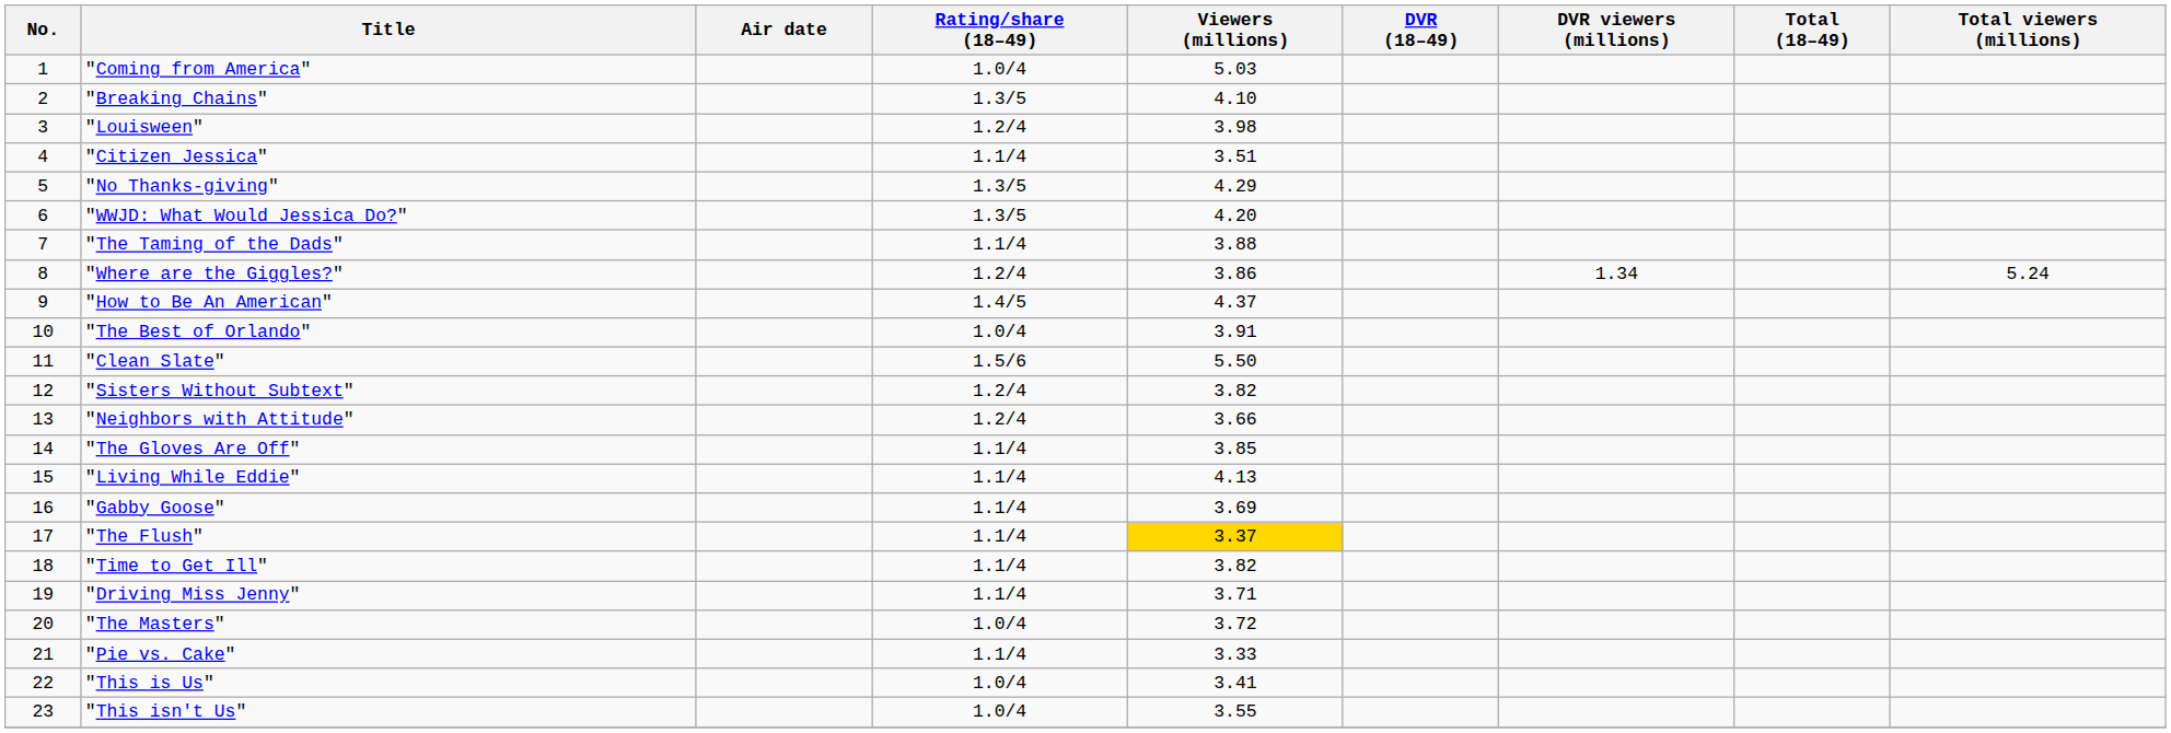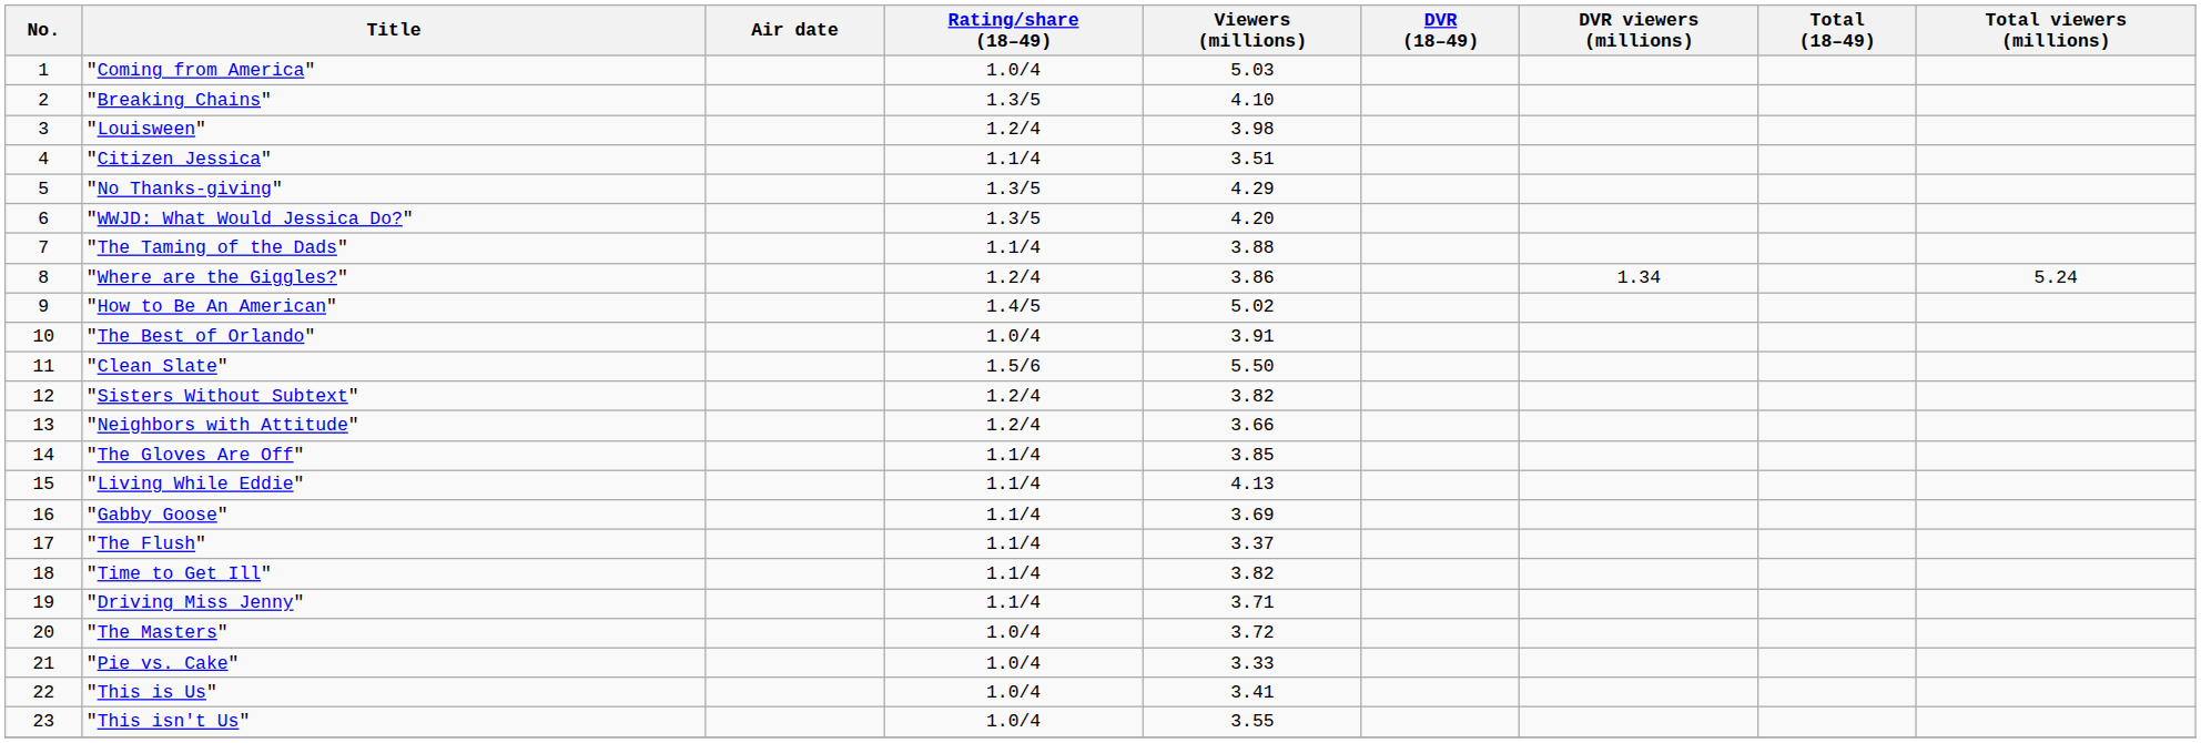 <table class="wikitable sortable" style="text-align:center; width:99%">
 <tr>
 <th>No.</th>
 <th>Title</th>
 <th>Air date</th>
 <th data-sort-type="number"><a href='#'>Rating/share</a><br>(18–49)</th>
 <th data-sort-type="number">Viewers<br>(millions)</th>
 <th data-sort-type="number"><a href='#'>DVR</a><br>(18–49)</th>
 <th data-sort-type="number">DVR viewers<br>(millions)</th>
 <th data-sort-type="number">Total<br>(18–49)</th>
 <th data-sort-type="number">Total viewers<br>(millions)</th>
 </tr>
 <tr>
 <td>1</td>
 <td style="text-align:left;">"<a href='#'>Coming from America</a>"</td>
 <td style="text-align:left;"></td>
 <td>1.0/4</td>
 <td>5.03</td>
 <td></td>
 <td></td>
 <td></td>
 <td></td>
 </tr>
 <tr>
 <td>2</td>
 <td style="text-align:left;">"<a href='#'>Breaking Chains</a>"</td>
 <td style="text-align:left;"></td>
 <td>1.3/5</td>
 <td>4.10</td>
 <td></td>
 <td></td>
 <td></td>
 <td></td>
 </tr>
 <tr>
 <td>3</td>
 <td style="text-align:left;">"<a href='#'>Louisween</a>"</td>
 <td style="text-align:left;"></td>
 <td>1.2/4</td>
 <td>3.98</td>
 <td></td>
 <td></td>
 <td></td>
 <td></td>
 </tr>
 <tr>
 <td>4</td>
 <td style="text-align:left;">"<a href='#'>Citizen Jessica</a>"</td>
 <td style="text-align:left;"></td>
 <td>1.1/4</td>
 <td>3.51</td>
 <td></td>
 <td></td>
 <td></td>
 <td></td>
 </tr>
 <tr>
 <td>5</td>
 <td style="text-align:left;">"<a href='#'>No Thanks-giving</a>"</td>
 <td style="text-align:left;"></td>
 <td>1.3/5</td>
 <td>4.29</td>
 <td></td>
 <td></td>
 <td></td>
 <td></td>
 </tr>
 <tr>
 <td>6</td>
 <td style="text-align:left;">"<a href='#'>WWJD: What Would Jessica Do?</a>"</td>
 <td style="text-align:left;"></td>
 <td>1.3/5</td>
 <td>4.20</td>
 <td></td>
 <td></td>
 <td></td>
 <td></td>
 </tr>
 <tr>
 <td>7</td>
 <td style="text-align:left;">"<a href='#'>The Taming of the Dads</a>"</td>
 <td style="text-align:left;"></td>
 <td>1.1/4</td>
 <td>3.88</td>
 <td></td>
 <td></td>
 <td></td>
 <td></td>
 </tr>
 <tr>
 <td>8</td>
 <td style="text-align:left;">"<a href='#'>Where are the Giggles?</a>"</td>
 <td style="text-align:left;"></td>
 <td>1.2/4</td>
 <td>3.86</td>
 <td></td>
 <td>1.34</td>
 <td></td>
 <td>5.24</td>
 </tr>
 <tr>
 <td>9</td>
 <td style="text-align:left;">"<a href='#'>How to Be An American</a>"</td>
 <td style="text-align:left;"></td>
 <td>1.4/5</td>
-<td>4.37</td>
+<td>5.02</td>
 <td></td>
 <td></td>
 <td></td>
 <td></td>
 </tr>
 <tr>
 <td>10</td>
 <td style="text-align:left;">"<a href='#'>The Best of Orlando</a>"</td>
 <td style="text-align:left;"></td>
 <td>1.0/4</td>
 <td>3.91</td>
 <td></td>
 <td></td>
 <td></td>
 <td></td>
 </tr>
 <tr>
 <td>11</td>
 <td style="text-align:left;">"<a href='#'>Clean Slate</a>"</td>
 <td style="text-align:left;"></td>
 <td>1.5/6</td>
 <td>5.50</td>
 <td></td>
 <td></td>
 <td></td>
 <td></td>
 </tr>
 <tr>
 <td>12</td>
 <td style="text-align:left;">"<a href='#'>Sisters Without Subtext</a>"</td>
 <td style="text-align:left;"></td>
 <td>1.2/4</td>
 <td>3.82</td>
 <td></td>
 <td></td>
 <td></td>
 <td></td>
 </tr>
 <tr>
 <td>13</td>
 <td style="text-align:left;">"<a href='#'>Neighbors with Attitude</a>"</td>
 <td style="text-align:left;"></td>
 <td>1.2/4</td>
 <td>3.66</td>
 <td></td>
 <td></td>
 <td></td>
 <td></td>
 </tr>
 <tr>
 <td>14</td>
 <td style="text-align:left;">"<a href='#'>The Gloves Are Off</a>"</td>
 <td style="text-align:left;"></td>
 <td>1.1/4</td>
 <td>3.85</td>
 <td></td>
 <td></td>
 <td></td>
 <td></td>
 </tr>
 <tr>
 <td>15</td>
 <td style="text-align:left;">"<a href='#'>Living While Eddie</a>"</td>
 <td style="text-align:left;"></td>
 <td>1.1/4</td>
 <td>4.13</td>
 <td></td>
 <td></td>
 <td></td>
 <td></td>
 </tr>
 <tr>
 <td>16</td>
 <td style="text-align:left;">"<a href='#'>Gabby Goose</a>"</td>
 <td style="text-align:left;"></td>
 <td>1.1/4</td>
 <td>3.69</td>
 <td></td>
 <td></td>
 <td></td>
 <td></td>
 </tr>
 <tr>
 <td>17</td>
 <td style="text-align:left;">"<a href='#'>The Flush</a>"</td>
 <td style="text-align:left;"></td>
 <td>1.1/4</td>
-<td style="background: gold;">3.37</td>
+<td>3.37</td>
 <td></td>
 <td></td>
 <td></td>
 <td></td>
 </tr>
 <tr>
 <td>18</td>
 <td style="text-align:left;">"<a href='#'>Time to Get Ill</a>"</td>
 <td style="text-align:left;"></td>
 <td>1.1/4</td>
 <td>3.82</td>
 <td></td>
 <td></td>
 <td></td>
 <td></td>
 </tr>
 <tr>
 <td>19</td>
 <td style="text-align:left;">"<a href='#'>Driving Miss Jenny</a>"</td>
 <td style="text-align:left;"></td>
 <td>1.1/4</td>
 <td>3.71</td>
 <td></td>
 <td></td>
 <td></td>
 <td></td>
 </tr>
 <tr>
 <td>20</td>
 <td style="text-align:left;">"<a href='#'>The Masters</a>"</td>
 <td style="text-align:left;"></td>
 <td>1.0/4</td>
 <td>3.72</td>
 <td></td>
 <td></td>
 <td></td>
 <td></td>
 </tr>
 <tr>
 <td>21</td>
 <td style="text-align:left;">"<a href='#'>Pie vs. Cake</a>"</td>
 <td style="text-align:left;"></td>
-<td>1.1/4</td>
+<td>1.0/4</td>
 <td>3.33</td>
 <td></td>
 <td></td>
 <td></td>
 <td></td>
 </tr>
 <tr>
 <td>22</td>
 <td style="text-align:left;">"<a href='#'>This is Us</a>"</td>
 <td style="text-align:left;"></td>
 <td>1.0/4</td>
 <td>3.41</td>
 <td></td>
 <td></td>
 <td></td>
 <td></td>
 </tr>
 <tr>
 <td>23</td>
 <td style="text-align:left;">"<a href='#'>This isn't Us</a>"</td>
 <td style="text-align:left;"></td>
 <td>1.0/4</td>
 <td>3.55</td>
 <td></td>
 <td></td>
 <td></td>
 <td></td>
 </tr>
 <tr>
 </tr>
 </table>
